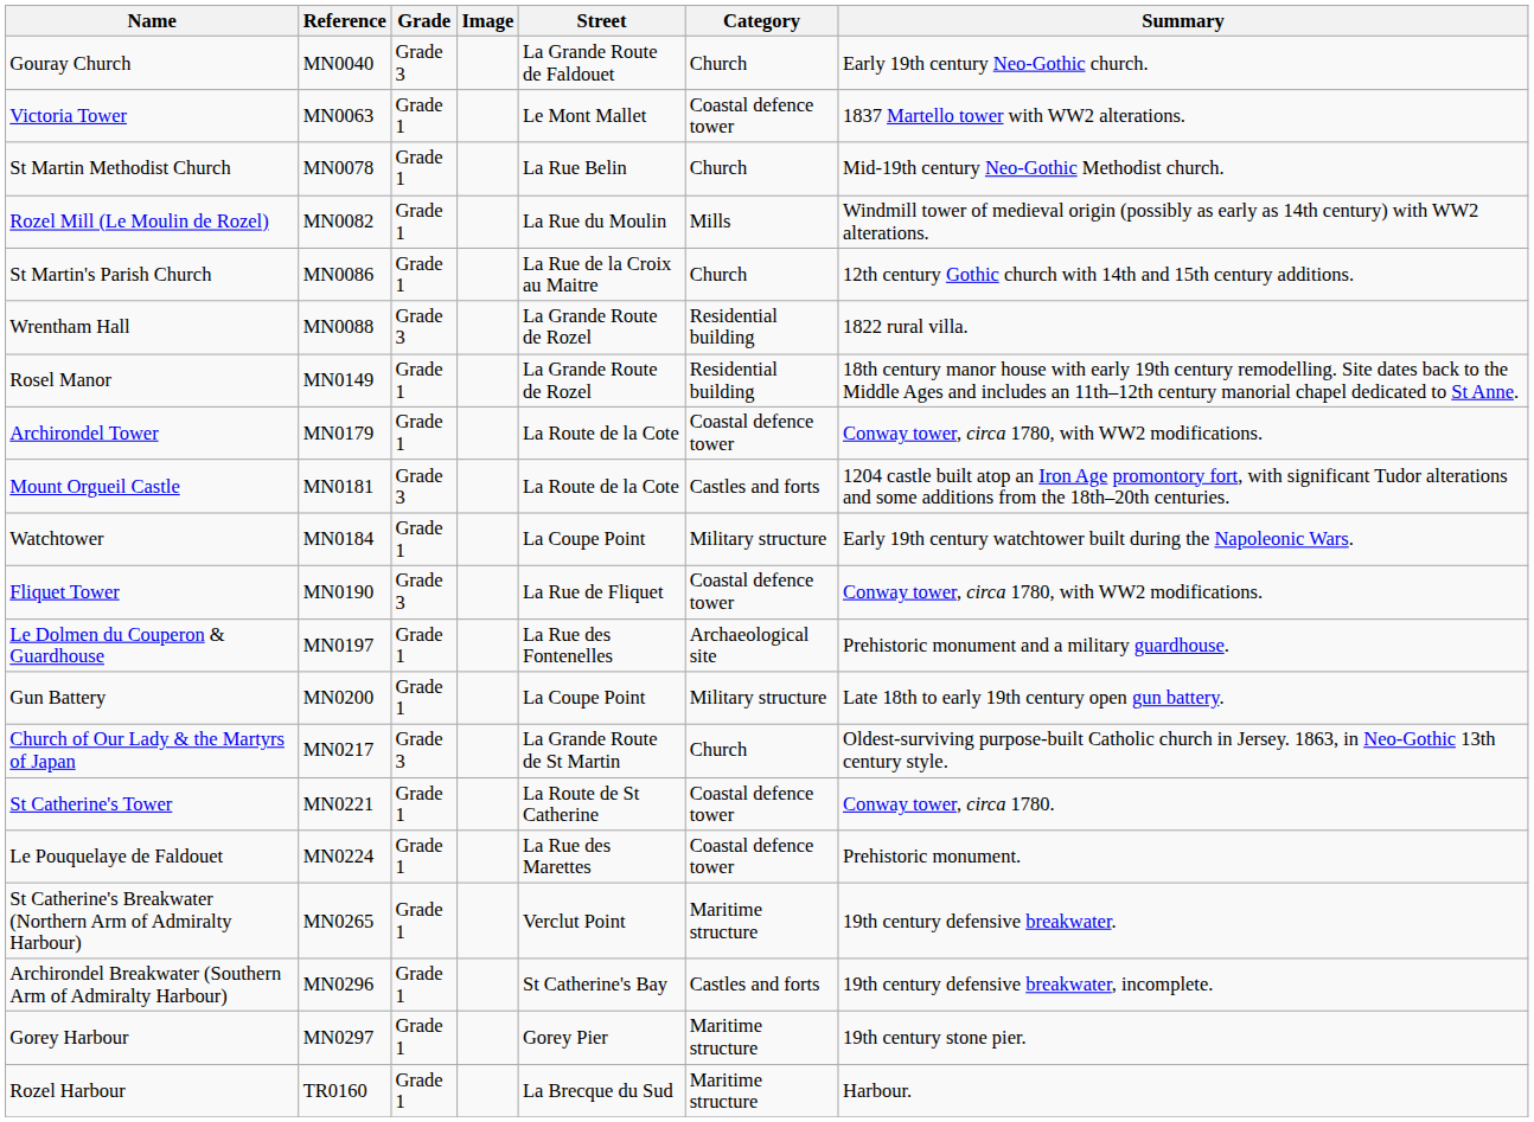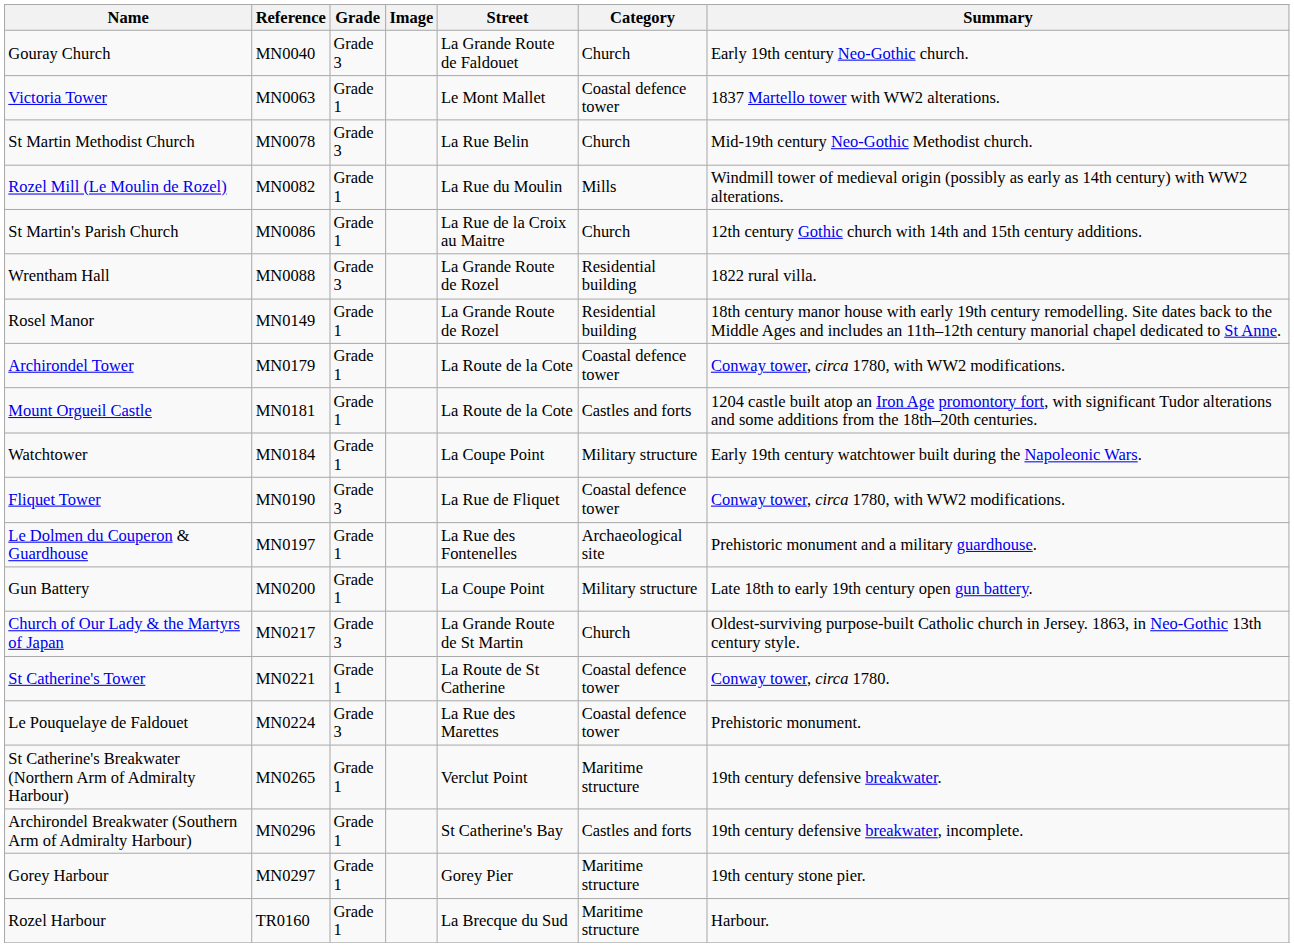 <table class="wikitable sortable">
 <tr>
 <th>Name</th>
 <th>Reference</th>
 <th>Grade</th>
 <th>Image</th>
 <th>Street</th>
 <th>Category</th>
 <th>Summary</th>
 </tr>
 <tr>
 <td>Gouray Church</td>
 <td>MN0040</td>
 <td>Grade 3</td>
 <td></td>
 <td>La Grande Route de Faldouet</td>
 <td>Church</td>
 <td>Early 19th century <a href='#'>Neo-Gothic</a> church.</td>
 </tr>
 <tr>
 <td><a href='#'>Victoria Tower</a></td>
 <td>MN0063</td>
 <td>Grade 1</td>
 <td></td>
 <td>Le Mont Mallet</td>
 <td>Coastal defence tower</td>
 <td>1837 <a href='#'>Martello tower</a> with WW2 alterations.</td>
 </tr>
 <tr>
 <td>St Martin Methodist Church</td>
 <td>MN0078</td>
-<td>Grade 1</td>
+<td>Grade 3</td>
 <td></td>
 <td>La Rue Belin</td>
 <td>Church</td>
 <td>Mid-19th century <a href='#'>Neo-Gothic</a> Methodist church.</td>
 </tr>
 <tr>
 <td><a href='#'>Rozel Mill (Le Moulin de Rozel)</a></td>
 <td>MN0082</td>
 <td>Grade 1</td>
 <td></td>
 <td>La Rue du Moulin</td>
 <td>Mills</td>
 <td>Windmill tower of medieval origin (possibly as early as 14th century) with WW2 alterations.</td>
 </tr>
 <tr>
 <td>St Martin's Parish Church</td>
 <td>MN0086</td>
 <td>Grade 1</td>
 <td></td>
 <td>La Rue de la Croix au Maitre</td>
 <td>Church</td>
 <td>12th century <a href='#'>Gothic</a> church with 14th and 15th century additions.</td>
 </tr>
 <tr>
 <td>Wrentham Hall</td>
 <td>MN0088</td>
 <td>Grade 3</td>
 <td></td>
 <td>La Grande Route de Rozel</td>
 <td>Residential building</td>
 <td>1822 rural villa.</td>
 </tr>
 <tr>
 <td>Rosel Manor</td>
 <td>MN0149</td>
 <td>Grade 1</td>
 <td></td>
 <td>La Grande Route de Rozel</td>
 <td>Residential building</td>
 <td>18th century manor house with early 19th century remodelling. Site dates back to the Middle Ages and includes an 11th–12th century manorial chapel dedicated to <a href='#'>St Anne</a>.</td>
 </tr>
 <tr>
 <td><a href='#'>Archirondel Tower</a></td>
 <td>MN0179</td>
 <td>Grade 1</td>
 <td></td>
 <td>La Route de la Cote</td>
 <td>Coastal defence tower</td>
 <td><a href='#'>Conway tower</a>, <em>circa</em> 1780, with WW2 modifications.</td>
 </tr>
 <tr>
 <td><a href='#'>Mount Orgueil Castle</a></td>
 <td>MN0181</td>
-<td>Grade 3</td>
+<td>Grade 1</td>
 <td></td>
 <td>La Route de la Cote</td>
 <td>Castles and forts</td>
 <td>1204 castle built atop an <a href='#'>Iron Age</a> <a href='#'>promontory fort</a>, with significant Tudor alterations and some additions from the 18th–20th centuries.</td>
 </tr>
 <tr>
 <td>Watchtower</td>
 <td>MN0184</td>
 <td>Grade 1</td>
 <td></td>
 <td>La Coupe Point</td>
 <td>Military structure</td>
 <td>Early 19th century watchtower built during the <a href='#'>Napoleonic Wars</a>.</td>
 </tr>
 <tr>
 <td><a href='#'>Fliquet Tower</a></td>
 <td>MN0190</td>
 <td>Grade 3</td>
 <td></td>
 <td>La Rue de Fliquet</td>
 <td>Coastal defence tower</td>
 <td><a href='#'>Conway tower</a>, <em>circa</em> 1780, with WW2 modifications.</td>
 </tr>
 <tr>
 <td><a href='#'>Le Dolmen du Couperon</a> & <a href='#'>Guardhouse</a></td>
 <td>MN0197</td>
 <td>Grade 1</td>
 <td></td>
 <td>La Rue des Fontenelles</td>
 <td>Archaeological site</td>
 <td>Prehistoric monument and a military <a href='#'>guardhouse</a>.</td>
 </tr>
 <tr>
 <td>Gun Battery</td>
 <td>MN0200</td>
 <td>Grade 1</td>
 <td></td>
 <td>La Coupe Point</td>
 <td>Military structure</td>
 <td>Late 18th to early 19th century open <a href='#'>gun battery</a>.</td>
 </tr>
 <tr>
 <td><a href='#'>Church of Our Lady & the Martyrs of Japan</a></td>
 <td>MN0217</td>
 <td>Grade 3</td>
 <td></td>
 <td>La Grande Route de St Martin</td>
 <td>Church</td>
 <td>Oldest-surviving purpose-built Catholic church in Jersey. 1863, in <a href='#'>Neo-Gothic</a> 13th century style.</td>
 </tr>
 <tr>
 <td><a href='#'>St Catherine's Tower</a></td>
 <td>MN0221</td>
 <td>Grade 1</td>
 <td></td>
 <td>La Route de St Catherine</td>
 <td>Coastal defence tower</td>
 <td><a href='#'>Conway tower</a>, <em>circa</em> 1780.</td>
 </tr>
 <tr>
 <td>Le Pouquelaye de Faldouet</td>
 <td>MN0224</td>
-<td>Grade 1</td>
+<td>Grade 3</td>
 <td></td>
 <td>La Rue des Marettes</td>
 <td>Coastal defence tower</td>
 <td>Prehistoric monument.</td>
 </tr>
 <tr>
 <td>St Catherine's Breakwater (Northern Arm of Admiralty Harbour)</td>
 <td>MN0265</td>
 <td>Grade 1</td>
 <td></td>
 <td>Verclut Point</td>
 <td>Maritime structure</td>
 <td>19th century defensive <a href='#'>breakwater</a>.</td>
 </tr>
 <tr>
 <td>Archirondel Breakwater (Southern Arm of Admiralty Harbour)</td>
 <td>MN0296</td>
 <td>Grade 1</td>
 <td></td>
 <td>St Catherine's Bay</td>
 <td>Castles and forts</td>
 <td>19th century defensive <a href='#'>breakwater</a>, incomplete.</td>
 </tr>
 <tr>
 <td>Gorey Harbour</td>
 <td>MN0297</td>
 <td>Grade 1</td>
 <td></td>
 <td>Gorey Pier</td>
 <td>Maritime structure</td>
 <td>19th century stone pier.</td>
 </tr>
 <tr>
 <td>Rozel Harbour</td>
 <td>TR0160</td>
 <td>Grade 1</td>
 <td></td>
 <td>La Brecque du Sud</td>
 <td>Maritime structure</td>
 <td>Harbour.</td>
 </tr>
 </table>
